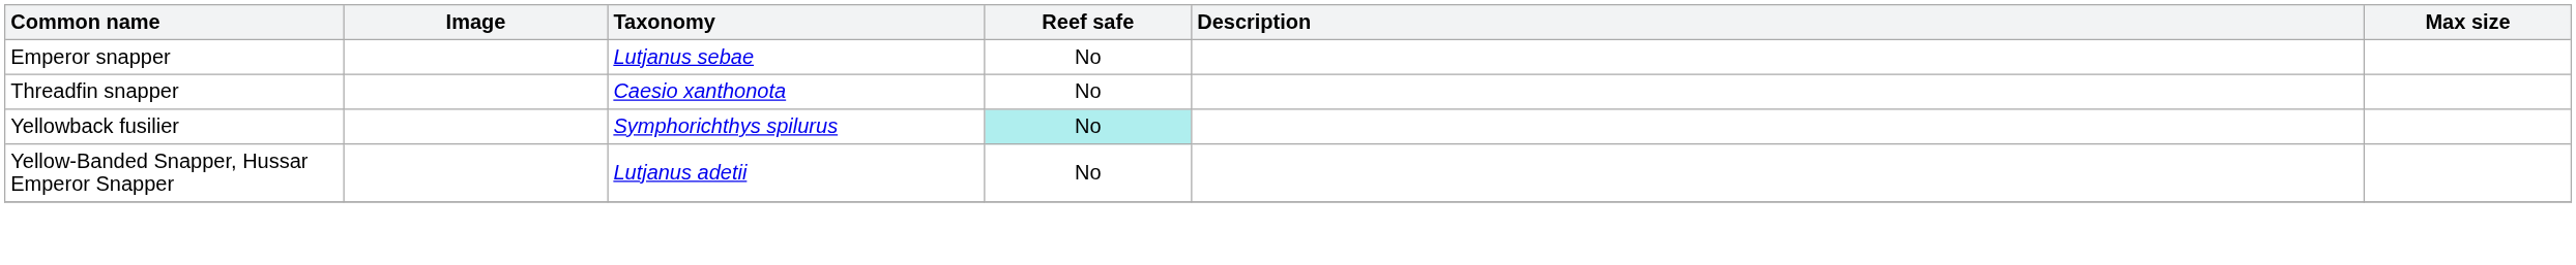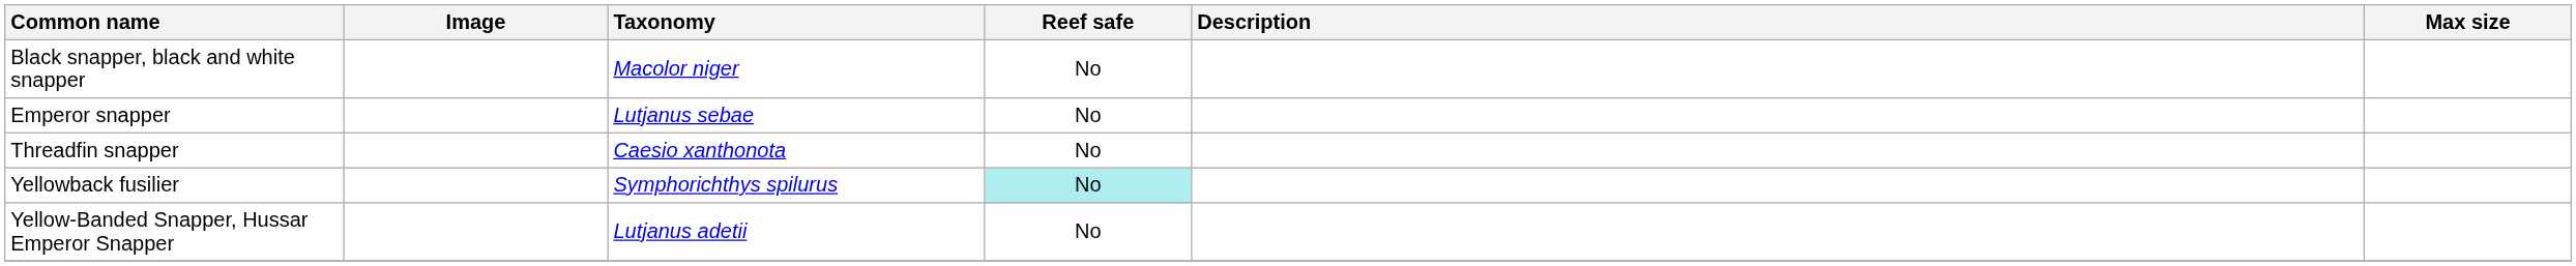 <table class="sortable collapsible" cellpadding="4" width="100%" border="1" style="border:1px solid #aaa; border-collapse:collapse">
 <tr>
 <th align="left" style="background:#F2F3F4" width="170px">Common name</th>
 <th style="background:#F2F3F4" width="130px" class="unsortable">Image</th>
 <th align="left" style="background:#F2F3F4" width="190px">Taxonomy</th>
 <th style="background:#F2F3F4" width="100px">Reef safe</th>
 <th align="left" style="background:#F2F3F4" width="610px" class="unsortable">Description</th>
 <th style="background:#F2F3F4" width="100px">Max size</th>
+</tr>
+<tr>
+<td>Black snapper, black and white snapper</td>
+<td></td>
+<td><em><a href='#'>Macolor niger</a></em></td>
+<td align="center">No</td>
+<td></td>
+<td align="center"></td>
 </tr>
 <tr>
 <td>Emperor snapper</td>
 <td></td>
 <td><em><a href='#'>Lutjanus sebae</a></em></td>
 <td align="center">No</td>
 <td></td>
 <td align="center"></td>
 </tr>
 <tr>
 <td>Threadfin snapper</td>
 <td></td>
 <td><em><a href='#'>Caesio xanthonota</a></em></td>
 <td align="center">No</td>
 <td></td>
 <td align="center"></td>
 </tr>
 <tr>
 <td>Yellowback fusilier</td>
 <td></td>
 <td><em><a href='#'>Symphorichthys spilurus</a></em></td>
 <td align="center" style="background: paleturquoise;">No</td>
 <td></td>
 <td align="center"></td>
 </tr>
 <tr>
 <td>Yellow-Banded Snapper, Hussar Emperor Snapper</td>
 <td></td>
 <td><em><a href='#'>Lutjanus adetii</a></em></td>
 <td align="center">No</td>
 <td></td>
 <td align="center"></td>
 </tr>
 <tr>
 </tr>
 </table>
